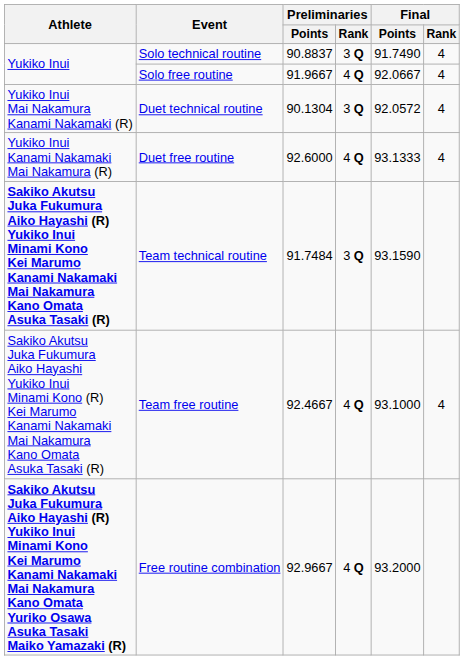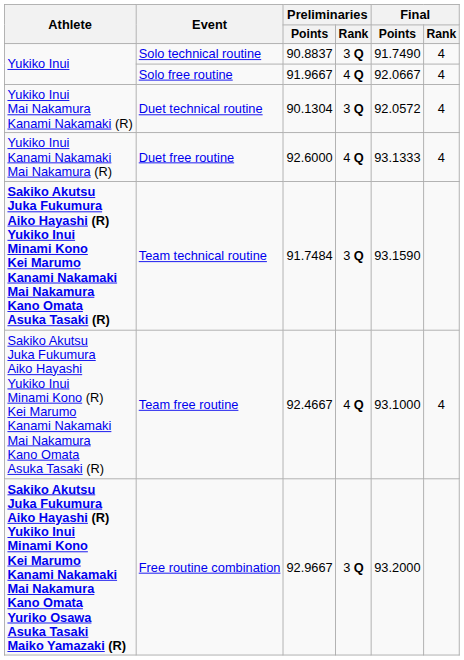 <table class=wikitable style="font-size:90%">
 <tr>
 <th rowspan="2">Athlete</th>
 <th rowspan="2">Event</th>
 <th colspan="2">Preliminaries</th>
 <th colspan="2">Final</th>
 </tr>
 <tr style="font-size:95%">
 <th>Points</th>
 <th>Rank</th>
 <th>Points</th>
 <th>Rank</th>
 </tr>
 <tr align=center>
 <td align=left rowspan=2><a href='#'>Yukiko Inui</a></td>
 <td align=left><a href='#'>Solo technical routine</a></td>
 <td>90.8837</td>
 <td>3 <strong>Q</strong></td>
 <td>91.7490</td>
 <td>4</td>
 </tr>
 <tr align=center>
 <td align=left><a href='#'>Solo free routine</a></td>
 <td>91.9667</td>
 <td>4 <strong>Q</strong></td>
 <td>92.0667</td>
 <td>4</td>
 </tr>
 <tr align=center>
 <td align=left><a href='#'>Yukiko Inui</a><br><a href='#'>Mai Nakamura</a><br><a href='#'>Kanami Nakamaki</a> (R)</td>
 <td align=left><a href='#'>Duet technical routine</a></td>
 <td>90.1304</td>
 <td>3 <strong>Q</strong></td>
 <td>92.0572</td>
 <td>4</td>
 </tr>
 <tr align=center>
 <td align=left><a href='#'>Yukiko Inui</a><br><a href='#'>Kanami Nakamaki</a><br><a href='#'>Mai Nakamura</a> (R)</td>
 <td align=left><a href='#'>Duet free routine</a></td>
 <td>92.6000</td>
 <td>4 <strong>Q</strong></td>
 <td>93.1333</td>
 <td>4</td>
 </tr>
 <tr align=center>
 <td align=left><strong><a href='#'>Sakiko Akutsu</a><br><a href='#'>Juka Fukumura</a><br><a href='#'>Aiko Hayashi</a> (R)<br><a href='#'>Yukiko Inui</a><br><a href='#'>Minami Kono</a><br><a href='#'>Kei Marumo</a><br><a href='#'>Kanami Nakamaki</a><br><a href='#'>Mai Nakamura</a><br><a href='#'>Kano Omata</a><br><a href='#'>Asuka Tasaki</a> (R)</strong></td>
 <td align=left><a href='#'>Team technical routine</a></td>
 <td>91.7484</td>
 <td>3 <strong>Q</strong></td>
 <td>93.1590</td>
 <td></td>
 </tr>
 <tr align=center>
 <td align=left><a href='#'>Sakiko Akutsu</a><br><a href='#'>Juka Fukumura</a><br><a href='#'>Aiko Hayashi</a><br><a href='#'>Yukiko Inui</a><br><a href='#'>Minami Kono</a> (R)<br><a href='#'>Kei Marumo</a><br><a href='#'>Kanami Nakamaki</a><br><a href='#'>Mai Nakamura</a><br><a href='#'>Kano Omata</a><br><a href='#'>Asuka Tasaki</a> (R)</td>
 <td align=left><a href='#'>Team free routine</a></td>
 <td>92.4667</td>
 <td>4 <strong>Q</strong></td>
 <td>93.1000</td>
 <td>4</td>
 </tr>
 <tr align=center>
 <td align=left><strong><a href='#'>Sakiko Akutsu</a><br><a href='#'>Juka Fukumura</a><br><a href='#'>Aiko Hayashi</a> (R)<br><a href='#'>Yukiko Inui</a><br><a href='#'>Minami Kono</a><br><a href='#'>Kei Marumo</a><br><a href='#'>Kanami Nakamaki</a><br><a href='#'>Mai Nakamura</a><br><a href='#'>Kano Omata</a><br><a href='#'>Yuriko Osawa</a><br><a href='#'>Asuka Tasaki</a><br><a href='#'>Maiko Yamazaki</a> (R)</strong></td>
 <td align=left><a href='#'>Free routine combination</a></td>
 <td>92.9667</td>
-<td>4 <strong>Q</strong></td>
+<td>3 <strong>Q</strong></td>
 <td>93.2000</td>
 <td></td>
 </tr>
 </table>
